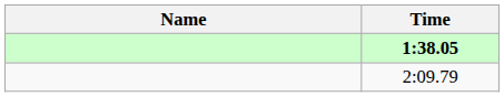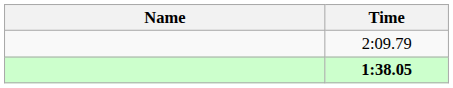 <table class="wikitable" style="text-align:center;">
 <tr>
 <th style="width:19em">Name</th>
 <th style="width:7em">Time</th>
 </tr>
+<tr>
+<td align=left></td>
+<td>2:09.79</td>
+</tr>
 <tr bgcolor=ccffcc>
 <td align=left><strong></strong></td>
 <td><strong>1:38.05</strong></td>
 </tr>
-<tr>
-<td align=left></td>
-<td>2:09.79</td>
-</tr>
 </table>
